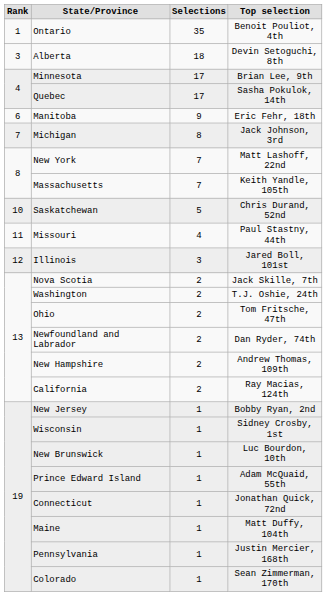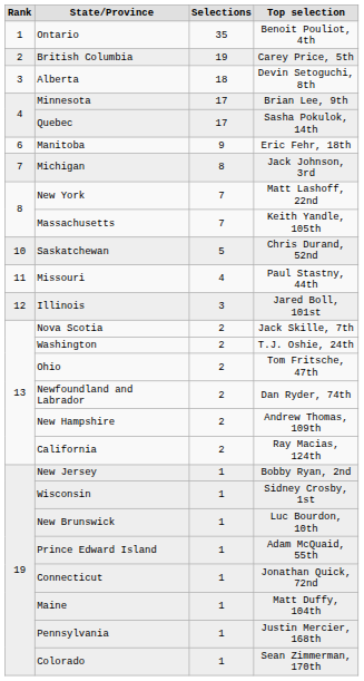 <table class="wikitable" style="text-align: center">
 <tr>
 <th style="background:#e0e0e0; width:2.5em;">Rank</th>
 <th style="background:#e0e0e0; width:15em;">State/Province</th>
 <th style="background:#e0e0e0; width:4em;">Selections</th>
 <th style="background:#e0e0e0; width:10em;">Top selection</th>
 </tr>
 <tr>
 <td>1</td>
 <td style="text-align:left;"> Ontario</td>
 <td>35</td>
 <td>Benoit Pouliot, 4th</td>
+</tr>
+<tr bgcolor="eeeeee">
+<td>2</td>
+<td style="text-align:left;"> British Columbia</td>
+<td>19</td>
+<td>Carey Price, 5th</td>
 </tr>
 <tr>
 <td>3</td>
 <td style="text-align:left;"> Alberta</td>
 <td>18</td>
 <td>Devin Setoguchi, 8th</td>
 </tr>
 <tr bgcolor="eeeeee">
 <td rowspan="2">4</td>
 <td style="text-align:left;"> Minnesota</td>
 <td>17</td>
 <td>Brian Lee, 9th</td>
 </tr>
 <tr bgcolor="eeeeee">
 <td style="text-align:left;"> Quebec</td>
 <td>17</td>
 <td>Sasha Pokulok, 14th</td>
 </tr>
 <tr>
 <td>6</td>
 <td style="text-align:left;"> Manitoba</td>
 <td>9</td>
 <td>Eric Fehr, 18th</td>
 </tr>
 <tr bgcolor="eeeeee">
 <td>7</td>
 <td style="text-align:left;"> Michigan</td>
 <td>8</td>
 <td>Jack Johnson, 3rd</td>
 </tr>
 <tr>
 <td rowspan="2">8</td>
 <td style="text-align:left;"> New York</td>
 <td>7</td>
 <td>Matt Lashoff, 22nd</td>
 </tr>
 <tr>
 <td style="text-align:left;"> Massachusetts</td>
 <td>7</td>
 <td>Keith Yandle, 105th</td>
 </tr>
 <tr bgcolor="eeeeee">
 <td>10</td>
 <td style="text-align:left;"> Saskatchewan</td>
 <td>5</td>
 <td>Chris Durand, 52nd</td>
 </tr>
 <tr>
 <td>11</td>
 <td style="text-align:left;"> Missouri</td>
 <td>4</td>
 <td>Paul Stastny, 44th</td>
 </tr>
 <tr bgcolor="eeeeee">
 <td>12</td>
 <td style="text-align:left;"> Illinois</td>
 <td>3</td>
 <td>Jared Boll, 101st</td>
 </tr>
 <tr>
 <td rowspan="6">13</td>
 <td style="text-align:left;"> Nova Scotia</td>
 <td>2</td>
 <td>Jack Skille, 7th</td>
 </tr>
 <tr>
 <td style="text-align:left;"> Washington</td>
 <td>2</td>
 <td>T.J. Oshie, 24th</td>
 </tr>
 <tr>
 <td style="text-align:left;"> Ohio</td>
 <td>2</td>
 <td>Tom Fritsche, 47th</td>
 </tr>
 <tr>
 <td style="text-align:left;"> Newfoundland and Labrador</td>
 <td>2</td>
 <td>Dan Ryder, 74th</td>
 </tr>
 <tr>
 <td style="text-align:left;"> New Hampshire</td>
 <td>2</td>
 <td>Andrew Thomas, 109th</td>
 </tr>
 <tr>
 <td style="text-align:left;"> California</td>
 <td>2</td>
 <td>Ray Macias, 124th</td>
 </tr>
 <tr bgcolor="eeeeee">
 <td rowspan="8">19</td>
 <td style="text-align:left;"> New Jersey</td>
 <td>1</td>
 <td>Bobby Ryan, 2nd</td>
 </tr>
 <tr bgcolor="eeeeee">
 <td style="text-align:left;"> Wisconsin</td>
 <td>1</td>
 <td>Sidney Crosby, 1st</td>
 </tr>
 <tr bgcolor="eeeeee">
 <td style="text-align:left;"> New Brunswick</td>
 <td>1</td>
 <td>Luc Bourdon, 10th</td>
 </tr>
 <tr bgcolor="eeeeee">
 <td style="text-align:left;"> Prince Edward Island</td>
 <td>1</td>
 <td>Adam McQuaid, 55th</td>
 </tr>
 <tr bgcolor="eeeeee">
 <td style="text-align:left;"> Connecticut</td>
 <td>1</td>
 <td>Jonathan Quick, 72nd</td>
 </tr>
 <tr bgcolor="eeeeee">
 <td style="text-align:left;"> Maine</td>
 <td>1</td>
 <td>Matt Duffy, 104th</td>
 </tr>
 <tr bgcolor="eeeeee">
 <td style="text-align:left;"> Pennsylvania</td>
 <td>1</td>
 <td>Justin Mercier, 168th</td>
 </tr>
 <tr bgcolor="eeeeee">
 <td style="text-align:left;"> Colorado</td>
 <td>1</td>
 <td>Sean Zimmerman, 170th</td>
 </tr>
 </table>
